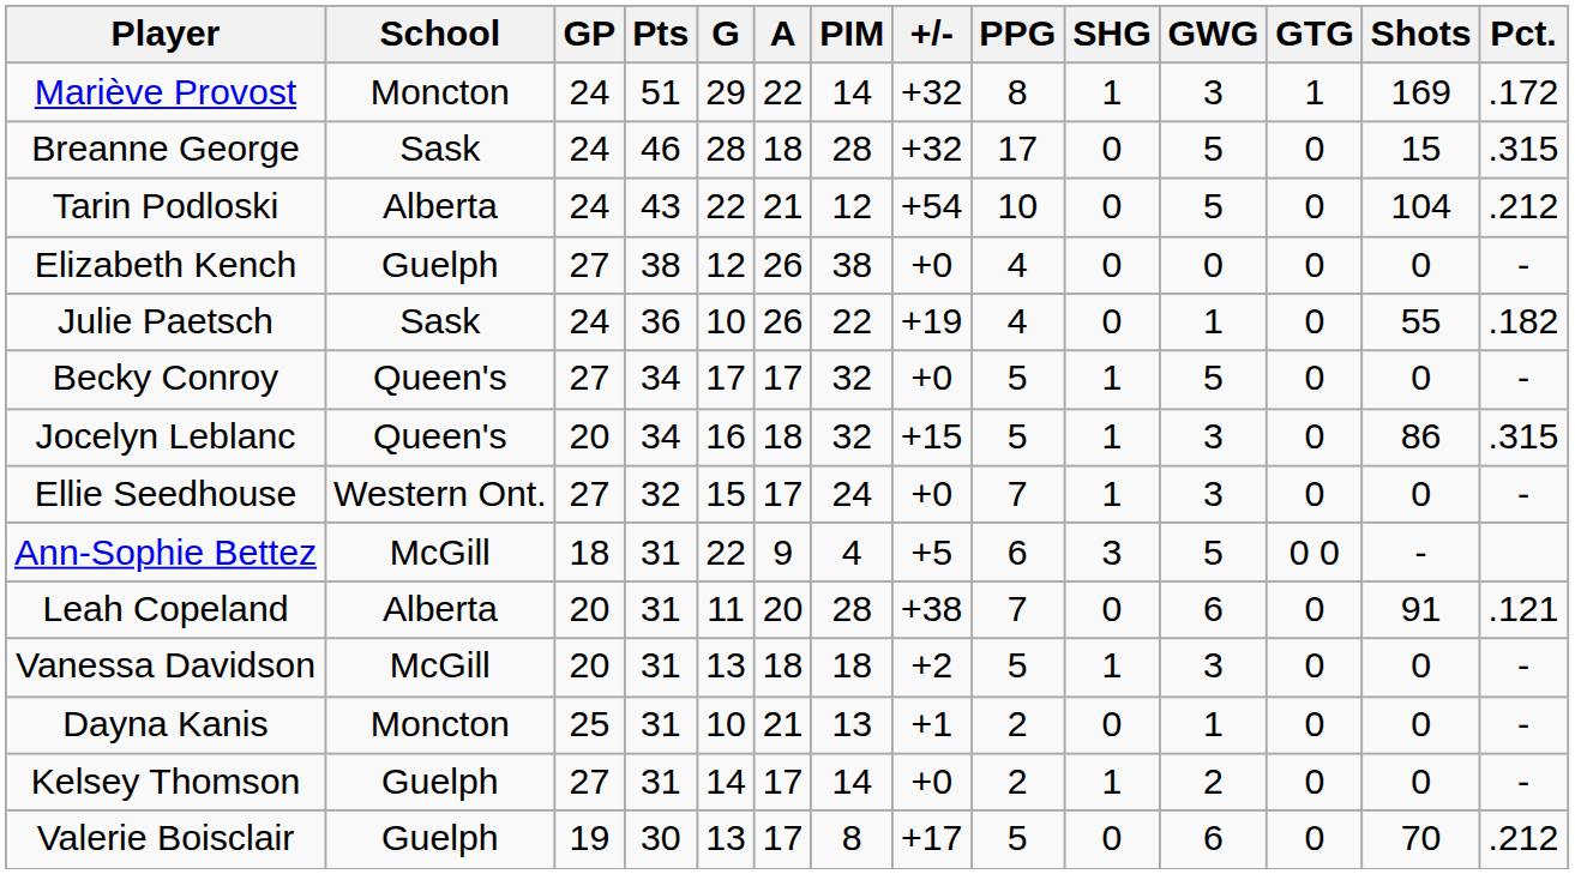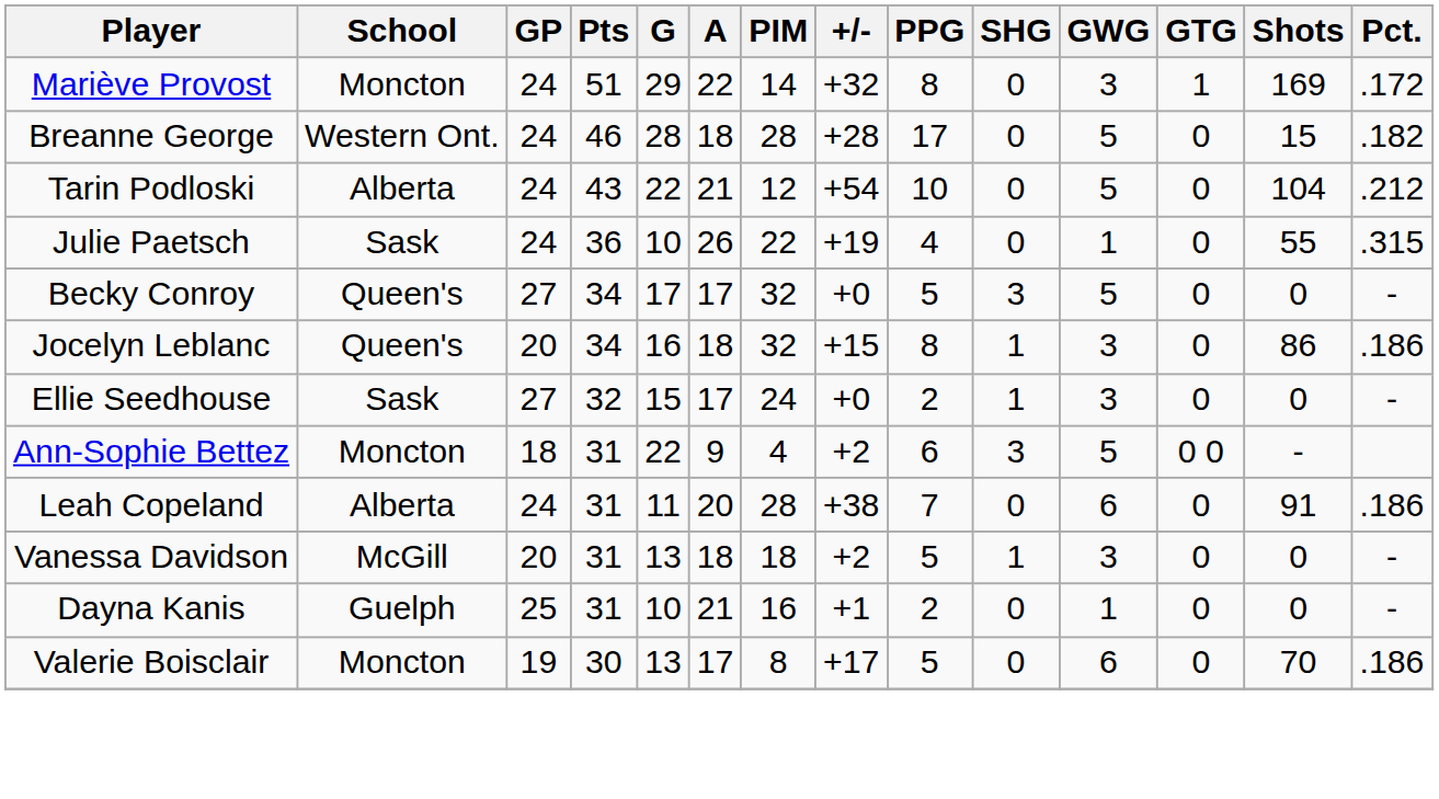 <table class="wikitable">
 <tr>
 <th>Player</th>
 <th>School</th>
 <th>GP</th>
 <th>Pts</th>
 <th>G</th>
 <th>A</th>
 <th>PIM</th>
 <th>+/-</th>
 <th>PPG</th>
 <th>SHG</th>
 <th>GWG</th>
 <th>GTG</th>
 <th>Shots</th>
 <th>Pct.</th>
 </tr>
 <tr align="center" bgcolor="">
 <td><a href='#'>Mariève Provost</a></td>
 <td>Moncton</td>
 <td>24</td>
 <td>51</td>
 <td>29</td>
 <td>22</td>
 <td>14</td>
 <td>+32</td>
 <td>8</td>
-<td>1</td>
+<td>0</td>
 <td>3</td>
 <td>1</td>
 <td>169</td>
 <td>.172</td>
 </tr>
 <tr align="center" bgcolor="">
 <td>Breanne George</td>
-<td>Sask</td>
+<td>Western Ont.</td>
 <td>24</td>
 <td>46</td>
 <td>28</td>
 <td>18</td>
 <td>28</td>
-<td>+32</td>
+<td>+28</td>
 <td>17</td>
 <td>0</td>
 <td>5</td>
 <td>0</td>
 <td>15</td>
-<td>.315</td>
+<td>.182</td>
 </tr>
 <tr align="center" bgcolor="">
 <td>Tarin Podloski</td>
 <td>Alberta</td>
 <td>24</td>
 <td>43</td>
 <td>22</td>
 <td>21</td>
 <td>12</td>
 <td>+54</td>
 <td>10</td>
 <td>0</td>
 <td>5</td>
 <td>0</td>
 <td>104</td>
 <td>.212</td>
 </tr>
 <tr align="center" bgcolor="">
-<td>Elizabeth Kench</td>
-<td>Guelph</td>
-<td>27</td>
-<td>38</td>
-<td>12</td>
-<td>26</td>
-<td>38</td>
-<td>+0</td>
-<td>4</td>
-<td>0</td>
-<td>0</td>
-<td>0</td>
-<td>0</td>
-<td>-</td>
-</tr>
-<tr align="center" bgcolor="">
 <td>Julie Paetsch</td>
 <td>Sask</td>
 <td>24</td>
 <td>36</td>
 <td>10</td>
 <td>26</td>
 <td>22</td>
 <td>+19</td>
 <td>4</td>
 <td>0</td>
 <td>1</td>
 <td>0</td>
 <td>55</td>
-<td>.182</td>
+<td>.315</td>
 </tr>
 <tr align="center" bgcolor="">
 <td>Becky Conroy</td>
 <td>Queen's</td>
 <td>27</td>
 <td>34</td>
 <td>17</td>
 <td>17</td>
 <td>32</td>
 <td>+0</td>
 <td>5</td>
-<td>1</td>
+<td>3</td>
 <td>5</td>
 <td>0</td>
 <td>0</td>
 <td>-</td>
 </tr>
 <tr align="center" bgcolor="">
 <td>Jocelyn Leblanc</td>
 <td>Queen's</td>
 <td>20</td>
 <td>34</td>
 <td>16</td>
 <td>18</td>
 <td>32</td>
 <td>+15</td>
-<td>5</td>
+<td>8</td>
 <td>1</td>
 <td>3</td>
 <td>0</td>
 <td>86</td>
-<td>.315</td>
+<td>.186</td>
 </tr>
 <tr align="center" bgcolor="">
 <td>Ellie Seedhouse</td>
-<td>Western Ont.</td>
+<td>Sask</td>
 <td>27</td>
 <td>32</td>
 <td>15</td>
 <td>17</td>
 <td>24</td>
 <td>+0</td>
-<td>7</td>
+<td>2</td>
 <td>1</td>
 <td>3</td>
 <td>0</td>
 <td>0</td>
 <td>-</td>
 </tr>
 <tr align="center" bgcolor="">
 <td><a href='#'>Ann-Sophie Bettez</a></td>
-<td>McGill</td>
+<td>Moncton</td>
 <td>18</td>
 <td>31</td>
 <td>22</td>
 <td>9</td>
 <td>4</td>
-<td>+5</td>
+<td>+2</td>
 <td>6</td>
 <td>3</td>
 <td>5</td>
 <td>0 0</td>
 <td>-</td>
 </tr>
 <tr align="center" bgcolor="">
 <td>Leah Copeland</td>
 <td>Alberta</td>
-<td>20</td>
+<td>24</td>
 <td>31</td>
 <td>11</td>
 <td>20</td>
 <td>28</td>
 <td>+38</td>
 <td>7</td>
 <td>0</td>
 <td>6</td>
 <td>0</td>
 <td>91</td>
-<td>.121</td>
+<td>.186</td>
 </tr>
 <tr align="center" bgcolor="">
 <td>Vanessa Davidson</td>
 <td>McGill</td>
 <td>20</td>
 <td>31</td>
 <td>13</td>
 <td>18</td>
 <td>18</td>
 <td>+2</td>
 <td>5</td>
 <td>1</td>
 <td>3</td>
 <td>0</td>
 <td>0</td>
 <td>-</td>
 </tr>
 <tr align="center" bgcolor="">
 <td>Dayna Kanis</td>
-<td>Moncton</td>
+<td>Guelph</td>
 <td>25</td>
 <td>31</td>
 <td>10</td>
 <td>21</td>
-<td>13</td>
+<td>16</td>
 <td>+1</td>
 <td>2</td>
 <td>0</td>
 <td>1</td>
 <td>0</td>
 <td>0</td>
 <td>-</td>
 </tr>
 <tr align="center" bgcolor="">
-<td>Kelsey Thomson</td>
-<td>Guelph</td>
-<td>27</td>
-<td>31</td>
-<td>14</td>
-<td>17</td>
-<td>14</td>
-<td>+0</td>
-<td>2</td>
-<td>1</td>
-<td>2</td>
-<td>0</td>
-<td>0</td>
-<td>-</td>
-</tr>
-<tr align="center" bgcolor="">
 <td>Valerie Boisclair</td>
-<td>Guelph</td>
+<td>Moncton</td>
 <td>19</td>
 <td>30</td>
 <td>13</td>
 <td>17</td>
 <td>8</td>
 <td>+17</td>
 <td>5</td>
 <td>0</td>
 <td>6</td>
 <td>0</td>
 <td>70</td>
-<td>.212</td>
+<td>.186</td>
 </tr>
 <tr align="center" bgcolor="">
 </tr>
 </table>
